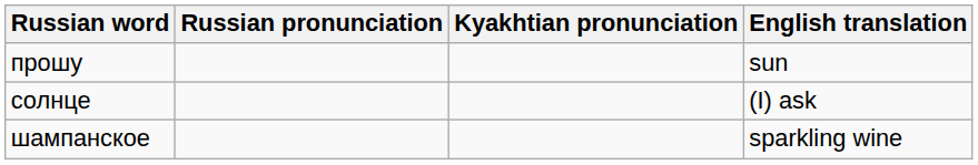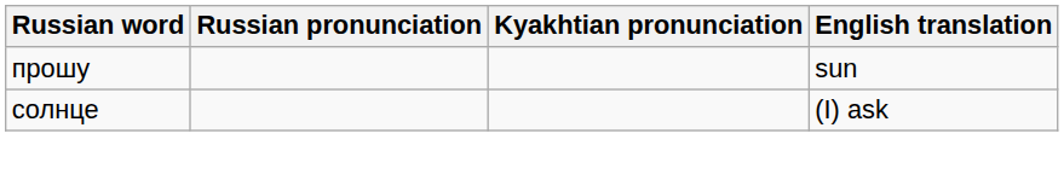 <table class="wikitable">
 <tr>
 <th>Russian word</th>
 <th>Russian pronunciation</th>
 <th>Kyakhtian pronunciation</th>
 <th>English translation</th>
 </tr>
 <tr>
 <td>прошу</td>
 <td></td>
 <td></td>
 <td>sun</td>
 </tr>
 <tr>
 <td>солнце</td>
 <td></td>
 <td></td>
 <td>(I) ask</td>
 </tr>
-<tr>
-<td>шампанское</td>
-<td></td>
-<td></td>
-<td>sparkling wine</td>
-</tr>
 </table>
